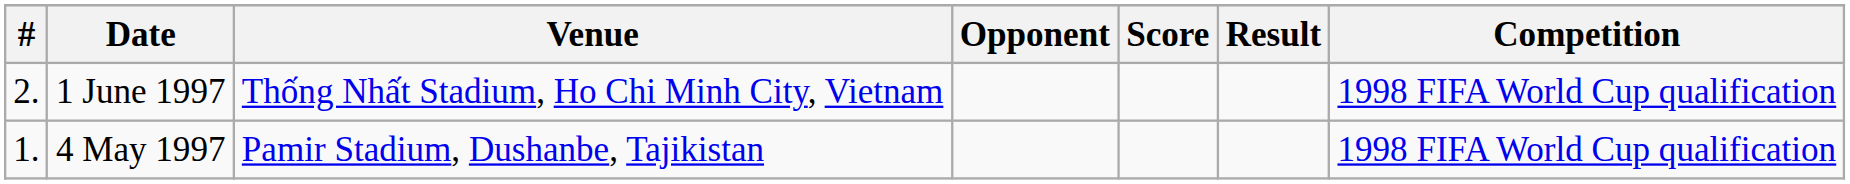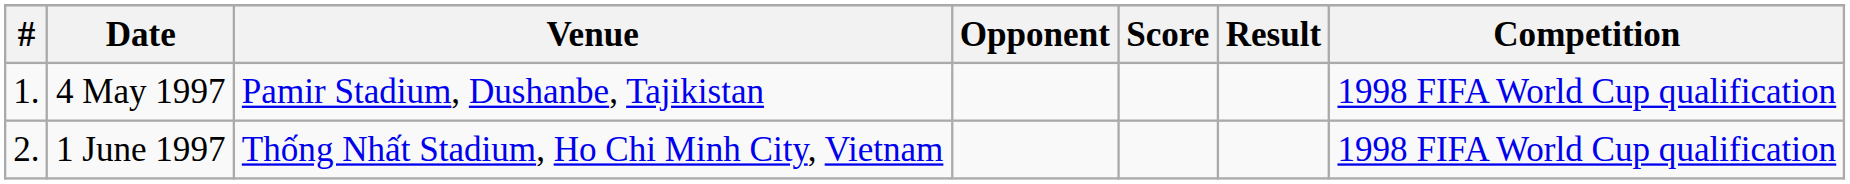 <table class="wikitable" style="font-size:95%;">
 <tr>
 </tr>
 <tr>
 <th>#</th>
 <th>Date</th>
 <th>Venue</th>
 <th>Opponent</th>
 <th>Score</th>
 <th>Result</th>
 <th>Competition</th>
 </tr>
 <tr>
+<td>1.</td>
+<td>4 May 1997</td>
+<td><a href='#'>Pamir Stadium</a>, <a href='#'>Dushanbe</a>, <a href='#'>Tajikistan</a></td>
+<td></td>
+<td></td>
+<td></td>
+<td><a href='#'>1998 FIFA World Cup qualification</a></td>
+</tr>
+<tr>
 <td>2.</td>
 <td>1 June 1997</td>
 <td><a href='#'>Thống Nhất Stadium</a>, <a href='#'>Ho Chi Minh City</a>, <a href='#'>Vietnam</a></td>
 <td></td>
 <td></td>
 <td></td>
 <td><a href='#'>1998 FIFA World Cup qualification</a></td>
 </tr>
-<tr>
-<td>1.</td>
-<td>4 May 1997</td>
-<td><a href='#'>Pamir Stadium</a>, <a href='#'>Dushanbe</a>, <a href='#'>Tajikistan</a></td>
-<td></td>
-<td></td>
-<td></td>
-<td><a href='#'>1998 FIFA World Cup qualification</a></td>
-</tr>
 </table>
